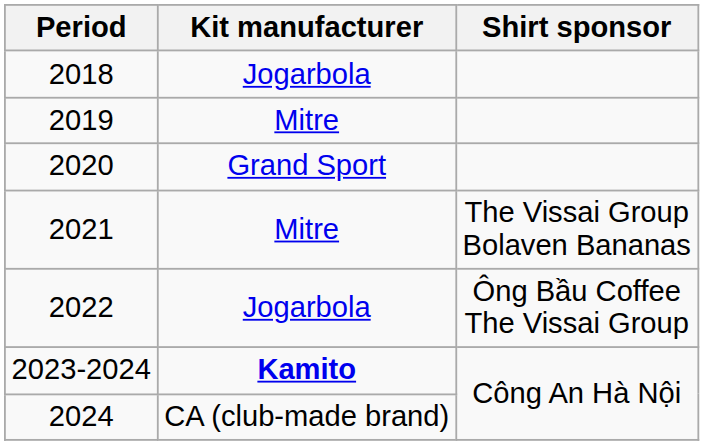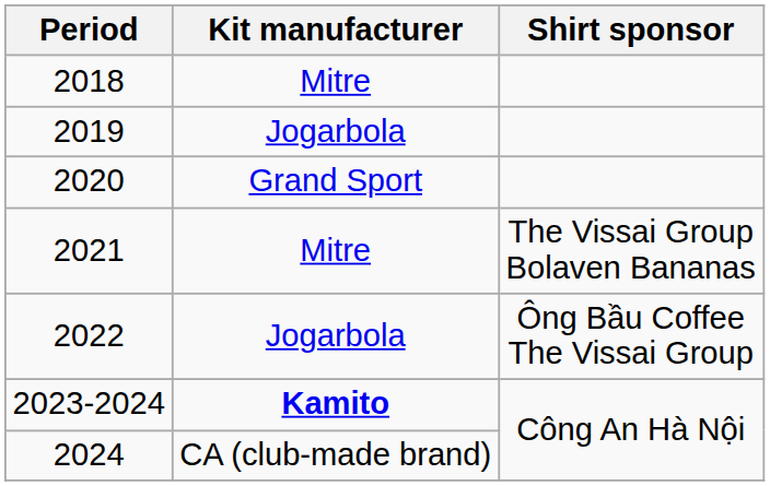 <table class="wikitable" style="text-align: center">
 <tr>
 <th>Period</th>
 <th>Kit manufacturer</th>
 <th>Shirt sponsor</th>
 </tr>
 <tr>
 <td>2018</td>
-<td> <a href='#'>Jogarbola</a></td>
+<td> <a href='#'>Mitre</a></td>
 <td></td>
 </tr>
 <tr>
 <td>2019</td>
-<td> <a href='#'>Mitre</a></td>
+<td> <a href='#'>Jogarbola</a></td>
 <td></td>
 </tr>
 <tr>
 <td>2020</td>
 <td> <a href='#'>Grand Sport</a></td>
 <td></td>
 </tr>
 <tr>
 <td>2021</td>
 <td> <a href='#'>Mitre</a></td>
 <td>The Vissai Group<br>Bolaven Bananas</td>
 </tr>
 <tr>
 <td>2022</td>
 <td> <a href='#'>Jogarbola</a></td>
 <td>Ông Bầu Coffee <br> The Vissai Group</td>
 </tr>
 <tr>
 <td>2023-2024</td>
 <td><strong> <a href='#'>Kamito</a></strong></td>
 <td rowspan="2">Công An Hà Nội</td>
 </tr>
 <tr>
 <td>2024</td>
 <td> CA (club-made brand)</td>
 </tr>
 </table>
